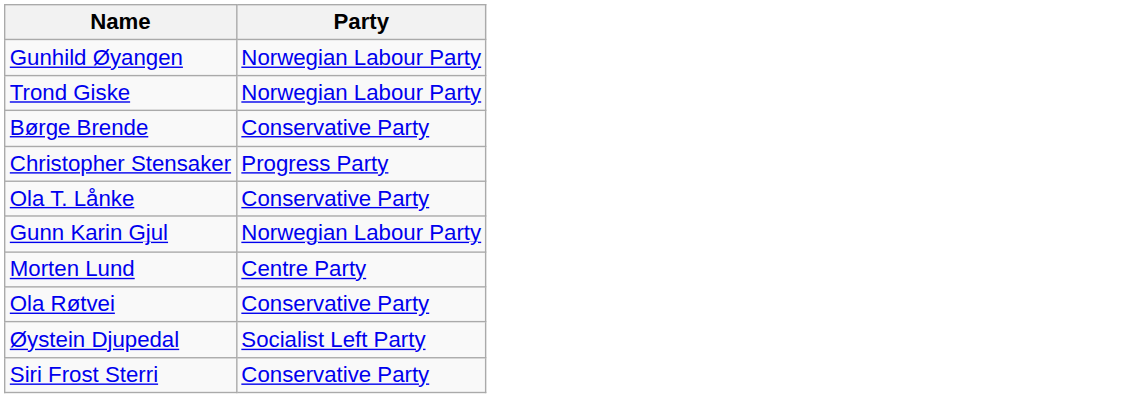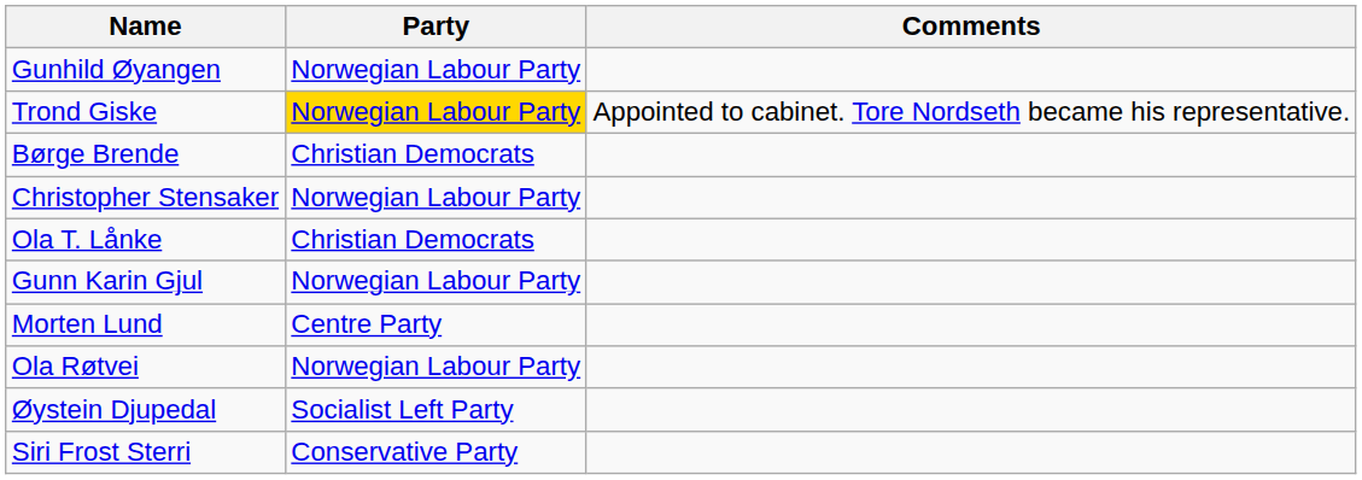 <table class="wikitable">
 <tr>
 <th>Name</th>
 <th>Party</th>
+<th>Comments</th>
 </tr>
 <tr>
 <td><a href='#'>Gunhild Øyangen</a></td>
 <td><a href='#'>Norwegian Labour Party</a></td>
+<td></td>
 </tr>
 <tr>
 <td><a href='#'>Trond Giske</a></td>
-<td><a href='#'>Norwegian Labour Party</a></td>
+<td style="background: gold;"><a href='#'>Norwegian Labour Party</a></td>
+<td>Appointed to cabinet. <a href='#'>Tore Nordseth</a> became his representative.</td>
 </tr>
 <tr>
 <td><a href='#'>Børge Brende</a></td>
-<td><a href='#'>Conservative Party</a></td>
+<td><a href='#'>Christian Democrats</a></td>
+<td></td>
 </tr>
 <tr>
 <td><a href='#'>Christopher Stensaker</a></td>
-<td><a href='#'>Progress Party</a></td>
+<td><a href='#'>Norwegian Labour Party</a></td>
+<td></td>
 </tr>
 <tr>
 <td><a href='#'>Ola T. Lånke</a></td>
-<td><a href='#'>Conservative Party</a></td>
+<td><a href='#'>Christian Democrats</a></td>
+<td></td>
 </tr>
 <tr>
 <td><a href='#'>Gunn Karin Gjul</a></td>
 <td><a href='#'>Norwegian Labour Party</a></td>
+<td></td>
 </tr>
 <tr>
 <td><a href='#'>Morten Lund</a></td>
 <td><a href='#'>Centre Party</a></td>
+<td></td>
 </tr>
 <tr>
 <td><a href='#'>Ola Røtvei</a></td>
-<td><a href='#'>Conservative Party</a></td>
+<td><a href='#'>Norwegian Labour Party</a></td>
+<td></td>
 </tr>
 <tr>
 <td><a href='#'>Øystein Djupedal</a></td>
 <td><a href='#'>Socialist Left Party</a></td>
+<td></td>
 </tr>
 <tr>
 <td><a href='#'>Siri Frost Sterri</a></td>
 <td><a href='#'>Conservative Party</a></td>
+<td></td>
 </tr>
 </table>
